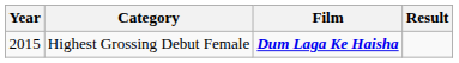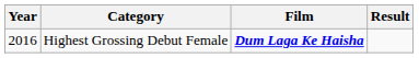 <table class="wikitable" style="font-size: 90%;">
 <tr>
 <th>Year</th>
 <th>Category</th>
 <th>Film</th>
 <th>Result</th>
 </tr>
 <tr>
-<td>2015</td>
+<td>2016</td>
 <td>Highest Grossing Debut Female</td>
 <td><strong><em><a href='#'>Dum Laga Ke Haisha</a></em></strong></td>
 <td></td>
 </tr>
 </table>
